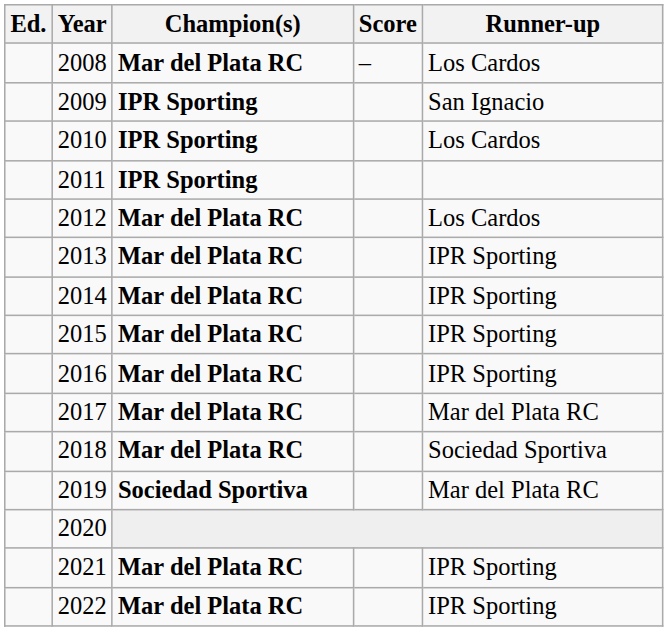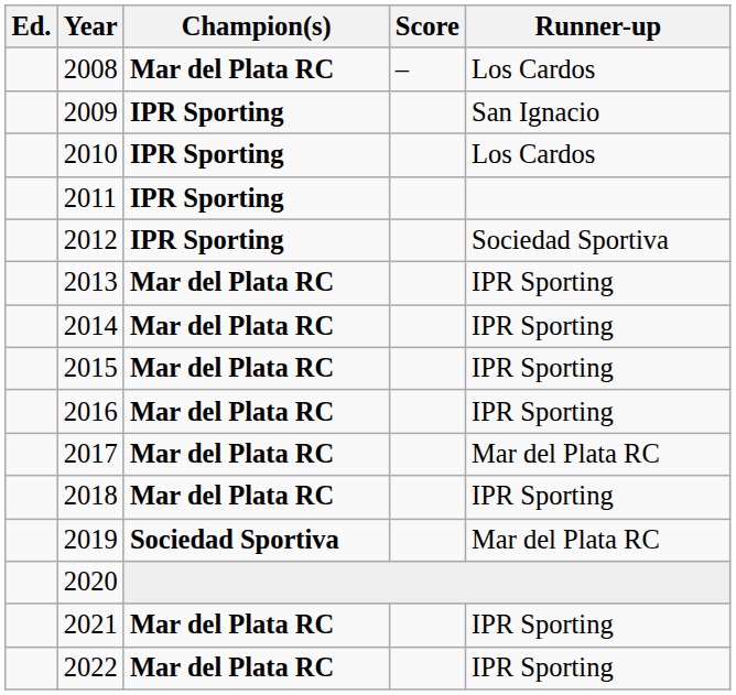 <table class="wikitable sortable">
 <tr>
 <th width= px>Ed.</th>
 <th width= px>Year</th>
 <th width= 150px>Champion(s)</th>
 <th width= px>Score</th>
 <th width= 150px>Runner-up</th>
 </tr>
 <tr>
 <td></td>
 <td>2008</td>
 <td><strong>Mar del Plata RC</strong> </td>
 <td {{center>– </td>
 <td>Los Cardos</td>
 </tr>
 <tr>
 <td></td>
 <td>2009</td>
 <td><strong>IPR Sporting</strong> </td>
 <td></td>
 <td>San Ignacio</td>
 </tr>
 <tr>
 <td></td>
 <td>2010</td>
 <td><strong>IPR Sporting</strong> </td>
 <td></td>
 <td>Los Cardos</td>
 </tr>
 <tr>
 <td></td>
 <td>2011</td>
 <td><strong>IPR Sporting</strong> </td>
 <td></td>
 <td></td>
 </tr>
 <tr>
 <td></td>
 <td>2012</td>
-<td><strong>Mar del Plata RC</strong> </td>
+<td><strong>IPR Sporting</strong> </td>
 <td></td>
-<td>Los Cardos</td>
+<td>Sociedad Sportiva</td>
 </tr>
 <tr>
 <td></td>
 <td>2013</td>
 <td><strong>Mar del Plata RC</strong> </td>
 <td></td>
 <td>IPR Sporting</td>
 </tr>
 <tr>
 <td></td>
 <td>2014</td>
 <td><strong>Mar del Plata RC</strong> </td>
 <td></td>
 <td>IPR Sporting</td>
 </tr>
 <tr>
 <td></td>
 <td>2015</td>
 <td><strong>Mar del Plata RC</strong> </td>
 <td></td>
 <td>IPR Sporting</td>
 </tr>
 <tr>
 <td></td>
 <td>2016</td>
 <td><strong>Mar del Plata RC</strong> </td>
 <td></td>
 <td>IPR Sporting</td>
 </tr>
 <tr>
 <td></td>
 <td>2017</td>
 <td><strong>Mar del Plata RC</strong> </td>
 <td></td>
 <td>Mar del Plata RC</td>
 </tr>
 <tr>
 <td></td>
 <td>2018</td>
 <td><strong>Mar del Plata RC</strong> </td>
 <td></td>
-<td>Sociedad Sportiva</td>
+<td>IPR Sporting</td>
 </tr>
 <tr>
 <td></td>
 <td>2019</td>
 <td><strong>Sociedad Sportiva</strong> </td>
 <td></td>
 <td>Mar del Plata RC</td>
 </tr>
 <tr>
 <td></td>
 <td>2020</td>
 <td colspan=3 bgcolor=#efefef></td>
 </tr>
 <tr>
 <td></td>
 <td>2021</td>
 <td><strong>Mar del Plata RC</strong> </td>
 <td></td>
 <td>IPR Sporting</td>
 </tr>
 <tr>
 <td></td>
 <td>2022</td>
 <td><strong>Mar del Plata RC</strong> </td>
 <td></td>
 <td>IPR Sporting</td>
 </tr>
 </table>
